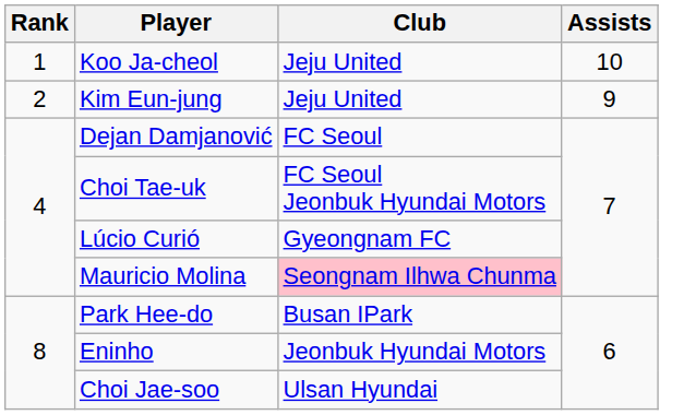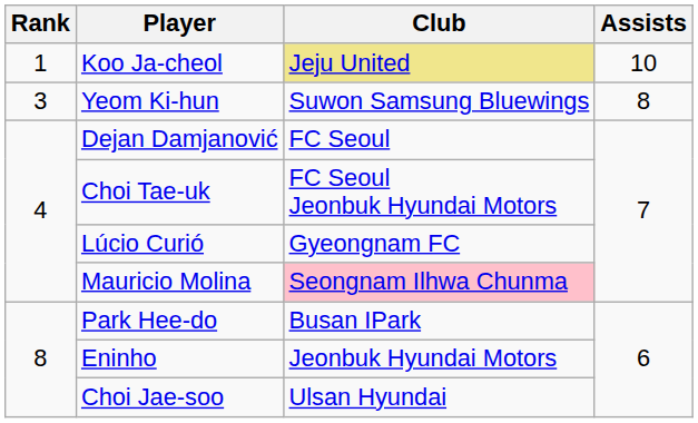 <table class="wikitable">
 <tr>
 <th>Rank</th>
 <th>Player</th>
 <th>Club</th>
 <th>Assists</th>
 </tr>
 <tr>
 <td align=center>1</td>
 <td> <a href='#'>Koo Ja-cheol</a></td>
-<td><a href='#'>Jeju United</a></td>
+<td style="background: khaki;"><a href='#'>Jeju United</a></td>
 <td align=center>10</td>
 </tr>
 <tr>
-<td align=center>2</td>
-<td> <a href='#'>Kim Eun-jung</a></td>
-<td><a href='#'>Jeju United</a></td>
-<td align=center>9</td>
+<td align=center>3</td>
+<td> <a href='#'>Yeom Ki-hun</a></td>
+<td><a href='#'>Suwon Samsung Bluewings</a></td>
+<td align=center>8</td>
 </tr>
 <tr>
 <td rowspan=4 align=center>4</td>
 <td> <a href='#'>Dejan Damjanović</a></td>
 <td><a href='#'>FC Seoul</a></td>
 <td rowspan=4 align=center>7</td>
 </tr>
 <tr>
 <td> <a href='#'>Choi Tae-uk</a></td>
 <td><a href='#'>FC Seoul</a><br><a href='#'>Jeonbuk Hyundai Motors</a></td>
 </tr>
 <tr>
 <td> <a href='#'>Lúcio Curió</a></td>
 <td><a href='#'>Gyeongnam FC</a></td>
 </tr>
 <tr>
 <td> <a href='#'>Mauricio Molina</a></td>
 <td style="background: pink;"><a href='#'>Seongnam Ilhwa Chunma</a></td>
 </tr>
 <tr>
 <td rowspan=3 align=center>8</td>
 <td> <a href='#'>Park Hee-do</a></td>
 <td><a href='#'>Busan IPark</a></td>
 <td rowspan=3 align=center>6</td>
 </tr>
 <tr>
 <td> <a href='#'>Eninho</a></td>
 <td><a href='#'>Jeonbuk Hyundai Motors</a></td>
 </tr>
 <tr>
 <td> <a href='#'>Choi Jae-soo</a></td>
 <td><a href='#'>Ulsan Hyundai</a></td>
 </tr>
 </table>
